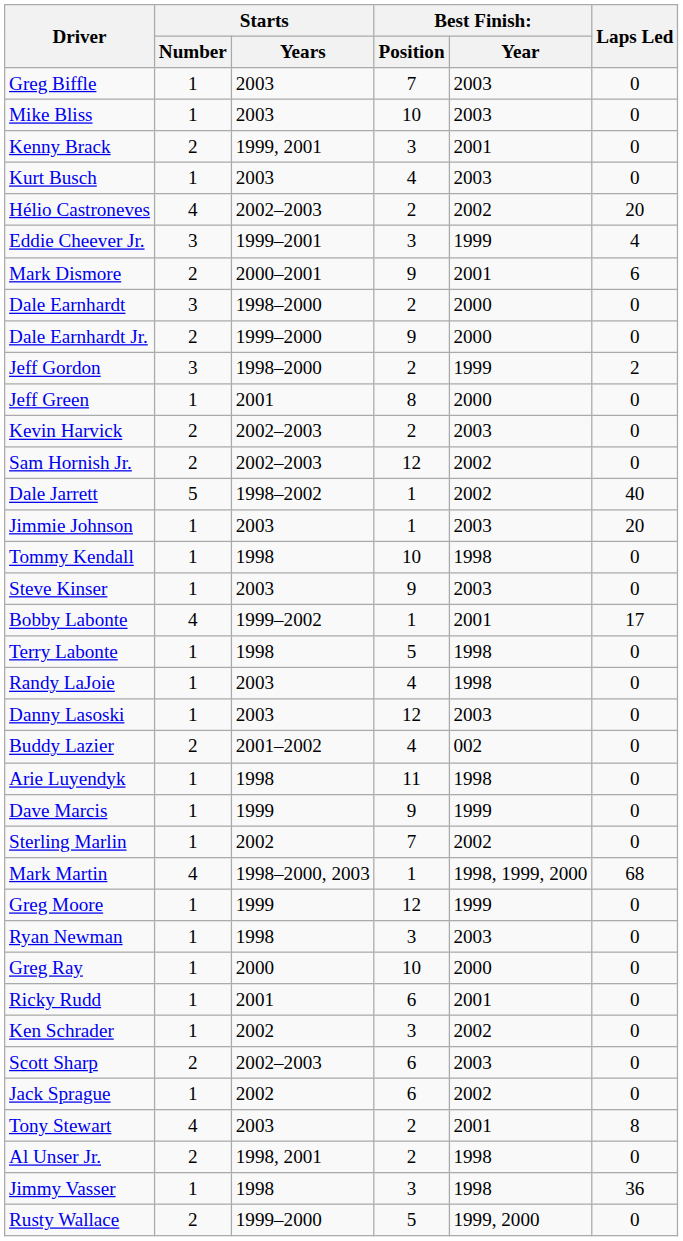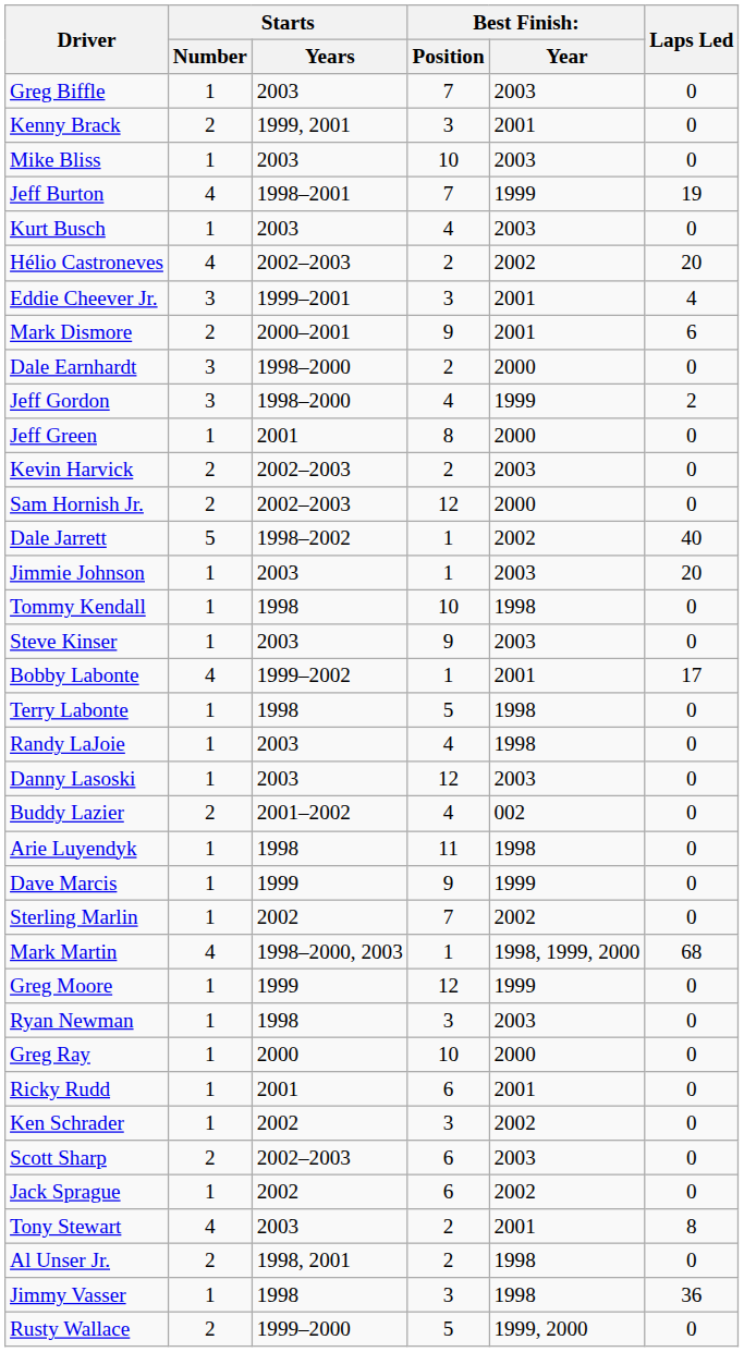 <table class="wikitable" style="font-size: 95%;">
 <tr>
 <th rowspan="2"><strong>Driver</strong></th>
 <th colspan="2"><strong>Starts</strong></th>
 <th colspan="2"><strong>Best Finish:</strong></th>
 <th rowspan="2"><strong>Laps Led</strong></th>
 </tr>
 <tr>
 <th align="center"><strong>Number</strong></th>
 <th align="center"><strong>Years</strong></th>
 <th align="center"><strong>Position</strong></th>
 <th align="center"><strong>Year</strong></th>
 </tr>
 <tr>
 <td><a href='#'>Greg Biffle</a></td>
 <td align="center">1</td>
 <td>2003</td>
 <td align="center">7</td>
 <td>2003</td>
 <td align="center">0</td>
 </tr>
 <tr>
+<td><a href='#'>Kenny Brack</a></td>
+<td align="center">2</td>
+<td>1999, 2001</td>
+<td align="center">3</td>
+<td>2001</td>
+<td align="center">0</td>
+</tr>
+<tr>
 <td><a href='#'>Mike Bliss</a></td>
 <td align="center">1</td>
 <td>2003</td>
 <td align="center">10</td>
 <td>2003</td>
 <td align="center">0</td>
 </tr>
 <tr>
-<td><a href='#'>Kenny Brack</a></td>
-<td align="center">2</td>
-<td>1999, 2001</td>
-<td align="center">3</td>
-<td>2001</td>
-<td align="center">0</td>
+<td><a href='#'>Jeff Burton</a></td>
+<td align="center">4</td>
+<td>1998–2001</td>
+<td align="center">7</td>
+<td>1999</td>
+<td align="center">19</td>
 </tr>
 <tr>
 <td><a href='#'>Kurt Busch</a></td>
 <td align="center">1</td>
 <td>2003</td>
 <td align="center">4</td>
 <td>2003</td>
 <td align="center">0</td>
 </tr>
 <tr>
 <td><a href='#'>Hélio Castroneves</a></td>
 <td align="center">4</td>
 <td>2002–2003</td>
 <td align="center">2</td>
 <td>2002</td>
 <td align="center">20</td>
 </tr>
 <tr>
 <td><a href='#'>Eddie Cheever Jr.</a></td>
 <td align="center">3</td>
 <td>1999–2001</td>
 <td align="center">3</td>
-<td>1999</td>
+<td>2001</td>
 <td align="center">4</td>
 </tr>
 <tr>
 <td><a href='#'>Mark Dismore</a></td>
 <td align="center">2</td>
 <td>2000–2001</td>
 <td align="center">9</td>
 <td>2001</td>
 <td align="center">6</td>
 </tr>
 <tr>
 <td><a href='#'>Dale Earnhardt</a></td>
 <td align="center">3</td>
 <td>1998–2000</td>
 <td align="center">2</td>
 <td>2000</td>
 <td align="center">0</td>
 </tr>
 <tr>
-<td><a href='#'>Dale Earnhardt Jr.</a></td>
-<td align="center">2</td>
-<td>1999–2000</td>
-<td align="center">9</td>
-<td>2000</td>
-<td align="center">0</td>
-</tr>
-<tr>
 <td><a href='#'>Jeff Gordon</a></td>
 <td align="center">3</td>
 <td>1998–2000</td>
-<td align="center">2</td>
+<td align="center">4</td>
 <td>1999</td>
 <td align="center">2</td>
 </tr>
 <tr>
 <td><a href='#'>Jeff Green</a></td>
 <td align="center">1</td>
 <td>2001</td>
 <td align="center">8</td>
 <td>2000</td>
 <td align="center">0</td>
 </tr>
 <tr>
 <td><a href='#'>Kevin Harvick</a></td>
 <td align="center">2</td>
 <td>2002–2003</td>
 <td align="center">2</td>
 <td>2003</td>
 <td align="center">0</td>
 </tr>
 <tr>
 <td><a href='#'>Sam Hornish Jr.</a></td>
 <td align="center">2</td>
 <td>2002–2003</td>
 <td align="center">12</td>
-<td>2002</td>
+<td>2000</td>
 <td align="center">0</td>
 </tr>
 <tr>
 <td><a href='#'>Dale Jarrett</a></td>
 <td align="center">5</td>
 <td>1998–2002</td>
 <td align="center">1</td>
 <td>2002</td>
 <td align="center">40</td>
 </tr>
 <tr>
 <td><a href='#'>Jimmie Johnson</a></td>
 <td align="center">1</td>
 <td>2003</td>
 <td align="center">1</td>
 <td>2003</td>
 <td align="center">20</td>
 </tr>
 <tr>
 <td><a href='#'>Tommy Kendall</a></td>
 <td align="center">1</td>
 <td>1998</td>
 <td align="center">10</td>
 <td>1998</td>
 <td align="center">0</td>
 </tr>
 <tr>
 <td><a href='#'>Steve Kinser</a></td>
 <td align="center">1</td>
 <td>2003</td>
 <td align="center">9</td>
 <td>2003</td>
 <td align="center">0</td>
 </tr>
 <tr>
 <td><a href='#'>Bobby Labonte</a></td>
 <td align="center">4</td>
 <td>1999–2002</td>
 <td align="center">1</td>
 <td>2001</td>
 <td align="center">17</td>
 </tr>
 <tr>
 <td><a href='#'>Terry Labonte</a></td>
 <td align="center">1</td>
 <td>1998</td>
 <td align="center">5</td>
 <td>1998</td>
 <td align="center">0</td>
 </tr>
 <tr>
 <td><a href='#'>Randy LaJoie</a></td>
 <td align="center">1</td>
 <td>2003</td>
 <td align="center">4</td>
 <td>1998</td>
 <td align="center">0</td>
 </tr>
 <tr>
 <td><a href='#'>Danny Lasoski</a></td>
 <td align="center">1</td>
 <td>2003</td>
 <td align="center">12</td>
 <td>2003</td>
 <td align="center">0</td>
 </tr>
 <tr>
 <td><a href='#'>Buddy Lazier</a></td>
 <td align="center">2</td>
 <td>2001–2002</td>
 <td align="center">4</td>
 <td>002</td>
 <td align="center">0</td>
 </tr>
 <tr>
 <td><a href='#'>Arie Luyendyk</a></td>
 <td align="center">1</td>
 <td>1998</td>
 <td align="center">11</td>
 <td>1998</td>
 <td align="center">0</td>
 </tr>
 <tr>
 <td><a href='#'>Dave Marcis</a></td>
 <td align="center">1</td>
 <td>1999</td>
 <td align="center">9</td>
 <td>1999</td>
 <td align="center">0</td>
 </tr>
 <tr>
 <td><a href='#'>Sterling Marlin</a></td>
 <td align="center">1</td>
 <td>2002</td>
 <td align="center">7</td>
 <td>2002</td>
 <td align="center">0</td>
 </tr>
 <tr>
 <td><a href='#'>Mark Martin</a></td>
 <td align="center">4</td>
 <td>1998–2000, 2003</td>
 <td align="center">1</td>
 <td>1998, 1999, 2000</td>
 <td align="center">68</td>
 </tr>
 <tr>
 <td><a href='#'>Greg Moore</a></td>
 <td align="center">1</td>
 <td>1999</td>
 <td align="center">12</td>
 <td>1999</td>
 <td align="center">0</td>
 </tr>
 <tr>
 <td><a href='#'>Ryan Newman</a></td>
 <td align="center">1</td>
 <td>1998</td>
 <td align="center">3</td>
 <td>2003</td>
 <td align="center">0</td>
 </tr>
 <tr>
 <td><a href='#'>Greg Ray</a></td>
 <td align="center">1</td>
 <td>2000</td>
 <td align="center">10</td>
 <td>2000</td>
 <td align="center">0</td>
 </tr>
 <tr>
 <td><a href='#'>Ricky Rudd</a></td>
 <td align="center">1</td>
 <td>2001</td>
 <td align="center">6</td>
 <td>2001</td>
 <td align="center">0</td>
 </tr>
 <tr>
 <td><a href='#'>Ken Schrader</a></td>
 <td align="center">1</td>
 <td>2002</td>
 <td align="center">3</td>
 <td>2002</td>
 <td align="center">0</td>
 </tr>
 <tr>
 <td><a href='#'>Scott Sharp</a></td>
 <td align="center">2</td>
 <td>2002–2003</td>
 <td align="center">6</td>
 <td>2003</td>
 <td align="center">0</td>
 </tr>
 <tr>
 <td><a href='#'>Jack Sprague</a></td>
 <td align="center">1</td>
 <td>2002</td>
 <td align="center">6</td>
 <td>2002</td>
 <td align="center">0</td>
 </tr>
 <tr>
 <td><a href='#'>Tony Stewart</a></td>
 <td align="center">4</td>
 <td>2003</td>
 <td align="center">2</td>
 <td>2001</td>
 <td align="center">8</td>
 </tr>
 <tr>
 <td><a href='#'>Al Unser Jr.</a></td>
 <td align="center">2</td>
 <td>1998, 2001</td>
 <td align="center">2</td>
 <td>1998</td>
 <td align="center">0</td>
 </tr>
 <tr>
 <td><a href='#'>Jimmy Vasser</a></td>
 <td align="center">1</td>
 <td>1998</td>
 <td align="center">3</td>
 <td>1998</td>
 <td align="center">36</td>
 </tr>
 <tr>
 <td><a href='#'>Rusty Wallace</a></td>
 <td align="center">2</td>
 <td>1999–2000</td>
 <td align="center">5</td>
 <td>1999, 2000</td>
 <td align="center">0</td>
 </tr>
 </table>
